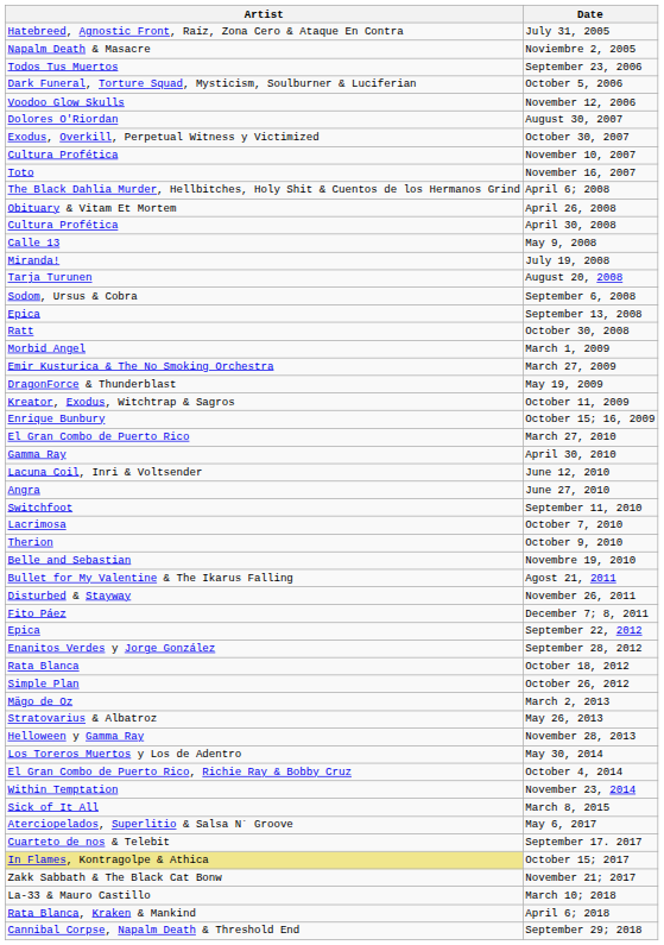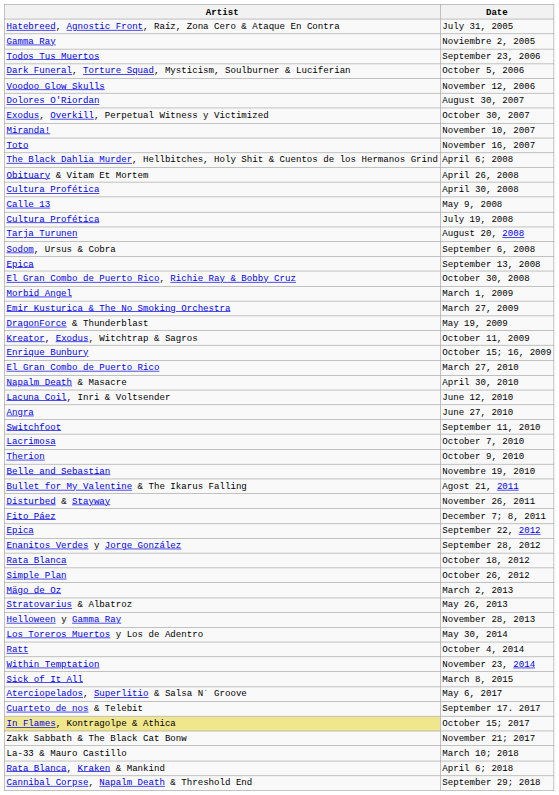 <table class="wikitable">
 <tr>
 <th>Artist</th>
 <th>Date</th>
 </tr>
 <tr>
 <td><a href='#'>Hatebreed</a>, <a href='#'>Agnostic Front</a>, Raíz, Zona Cero & Ataque En Contra</td>
 <td>July 31, 2005</td>
 </tr>
 <tr>
-<td><a href='#'>Napalm Death</a> & Masacre</td>
+<td><a href='#'>Gamma Ray</a></td>
 <td>Noviembre 2, 2005</td>
 </tr>
 <tr>
 <td><a href='#'>Todos Tus Muertos</a></td>
 <td>September 23, 2006</td>
 </tr>
 <tr>
 <td><a href='#'>Dark Funeral</a>, <a href='#'>Torture Squad</a>, Mysticism, Soulburner & Luciferian</td>
 <td>October 5, 2006</td>
 </tr>
 <tr>
 <td><a href='#'>Voodoo Glow Skulls</a></td>
 <td>November 12, 2006</td>
 </tr>
 <tr>
 <td><a href='#'>Dolores O'Riordan</a></td>
 <td>August 30, 2007</td>
 </tr>
 <tr>
 <td><a href='#'>Exodus</a>, <a href='#'>Overkill</a>, Perpetual Witness y Victimized</td>
 <td>October 30, 2007</td>
 </tr>
 <tr>
-<td><a href='#'>Cultura Profética</a></td>
+<td><a href='#'>Miranda!</a></td>
 <td>November 10, 2007</td>
 </tr>
 <tr>
 <td><a href='#'>Toto</a></td>
 <td>November 16, 2007</td>
 </tr>
 <tr>
 <td><a href='#'>The Black Dahlia Murder</a>, Hellbitches, Holy Shit & Cuentos de los Hermanos Grind</td>
 <td>April 6; 2008</td>
 </tr>
 <tr>
 <td><a href='#'>Obituary</a> & Vitam Et Mortem</td>
 <td>April 26, 2008</td>
 </tr>
 <tr>
 <td><a href='#'>Cultura Profética</a></td>
 <td>April 30, 2008</td>
 </tr>
 <tr>
 <td><a href='#'>Calle 13</a></td>
 <td>May 9, 2008</td>
 </tr>
 <tr>
-<td><a href='#'>Miranda!</a></td>
+<td><a href='#'>Cultura Profética</a></td>
 <td>July 19, 2008</td>
 </tr>
 <tr>
 <td><a href='#'>Tarja Turunen</a></td>
 <td>August 20, <a href='#'>2008</a></td>
 </tr>
 <tr>
 <td><a href='#'>Sodom</a>, Ursus & Cobra</td>
 <td>September 6, 2008</td>
 </tr>
 <tr>
 <td><a href='#'>Epica</a></td>
 <td>September 13, 2008</td>
 </tr>
 <tr>
-<td><a href='#'>Ratt</a></td>
+<td><a href='#'>El Gran Combo de Puerto Rico</a>, <a href='#'>Richie Ray & Bobby Cruz</a></td>
 <td>October 30, 2008</td>
 </tr>
 <tr>
 <td><a href='#'>Morbid Angel</a></td>
 <td>March 1, 2009</td>
 </tr>
 <tr>
 <td><a href='#'>Emir Kusturica & The No Smoking Orchestra</a></td>
 <td>March 27, 2009</td>
 </tr>
 <tr>
 <td><a href='#'>DragonForce</a> & Thunderblast</td>
 <td>May 19, 2009</td>
 </tr>
 <tr>
 <td><a href='#'>Kreator</a>, <a href='#'>Exodus</a>, Witchtrap & Sagros</td>
 <td>October 11, 2009</td>
 </tr>
 <tr>
 <td><a href='#'>Enrique Bunbury</a></td>
 <td>October 15; 16, 2009</td>
 </tr>
 <tr>
 <td><a href='#'>El Gran Combo de Puerto Rico</a></td>
 <td>March 27, 2010</td>
 </tr>
 <tr>
-<td><a href='#'>Gamma Ray</a></td>
+<td><a href='#'>Napalm Death</a> & Masacre</td>
 <td>April 30, 2010</td>
 </tr>
 <tr>
 <td><a href='#'>Lacuna Coil</a>, Inri & Voltsender</td>
 <td>June 12, 2010</td>
 </tr>
 <tr>
 <td><a href='#'>Angra</a></td>
 <td>June 27, 2010</td>
 </tr>
 <tr>
 <td><a href='#'>Switchfoot</a></td>
 <td>September 11, 2010</td>
 </tr>
 <tr>
 <td><a href='#'>Lacrimosa</a></td>
 <td>October 7, 2010</td>
 </tr>
 <tr>
 <td><a href='#'>Therion</a></td>
 <td>October 9, 2010</td>
 </tr>
 <tr>
 <td><a href='#'>Belle and Sebastian</a></td>
 <td>Novembre 19, 2010</td>
 </tr>
 <tr>
 <td><a href='#'>Bullet for My Valentine</a> & The Ikarus Falling</td>
 <td>Agost 21, <a href='#'>2011</a></td>
 </tr>
 <tr>
 <td><a href='#'>Disturbed</a> & <a href='#'>Stayway</a></td>
 <td>November 26, 2011</td>
 </tr>
 <tr>
 <td><a href='#'>Fito Páez</a></td>
 <td>December 7; 8, 2011</td>
 </tr>
 <tr>
 <td><a href='#'>Epica</a></td>
 <td>September 22, <a href='#'>2012</a></td>
 </tr>
 <tr>
 <td><a href='#'>Enanitos Verdes</a> y <a href='#'>Jorge González</a></td>
 <td>September 28, 2012</td>
 </tr>
 <tr>
 <td><a href='#'>Rata Blanca</a></td>
 <td>October 18, 2012</td>
 </tr>
 <tr>
 <td><a href='#'>Simple Plan</a></td>
 <td>October 26, 2012</td>
 </tr>
 <tr>
 <td><a href='#'>Mägo de Oz</a></td>
 <td>March 2, 2013</td>
 </tr>
 <tr>
 <td><a href='#'>Stratovarius</a> & Albatroz</td>
 <td>May 26, 2013</td>
 </tr>
 <tr>
 <td><a href='#'>Helloween</a>  y <a href='#'>Gamma Ray</a></td>
 <td>November 28, 2013</td>
 </tr>
 <tr>
 <td><a href='#'>Los Toreros Muertos</a> y Los de Adentro</td>
 <td>May 30, 2014</td>
 </tr>
 <tr>
-<td><a href='#'>El Gran Combo de Puerto Rico</a>, <a href='#'>Richie Ray & Bobby Cruz</a></td>
+<td><a href='#'>Ratt</a></td>
 <td>October 4, 2014</td>
 </tr>
 <tr>
 <td><a href='#'>Within Temptation</a></td>
 <td>November 23, <a href='#'>2014</a></td>
 </tr>
 <tr>
 <td><a href='#'>Sick of It All</a></td>
 <td>March 8, 2015</td>
 </tr>
 <tr>
 <td><a href='#'>Aterciopelados</a>, <a href='#'>Superlitio</a> & Salsa N´ Groove</td>
 <td>May 6, 2017</td>
 </tr>
 <tr>
 <td><a href='#'>Cuarteto de nos</a> & Telebit</td>
 <td>September 17. 2017</td>
 </tr>
 <tr>
 <td style="background: khaki;"><a href='#'>In Flames</a>, Kontragolpe & Athica</td>
 <td>October 15; 2017</td>
 </tr>
 <tr>
 <td>Zakk Sabbath & The Black Cat Bonw</td>
 <td>November 21; 2017</td>
 </tr>
 <tr>
 <td>La-33 & Mauro Castillo</td>
 <td>March 10; 2018</td>
 </tr>
 <tr>
 <td><a href='#'>Rata Blanca</a>, <a href='#'>Kraken</a> & Mankind</td>
 <td>April 6; 2018</td>
 </tr>
 <tr>
 <td><a href='#'>Cannibal Corpse</a>, <a href='#'>Napalm Death</a> & Threshold End</td>
 <td>September 29; 2018</td>
 </tr>
 </table>
